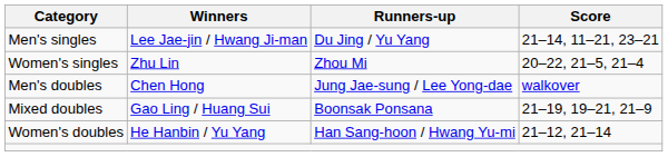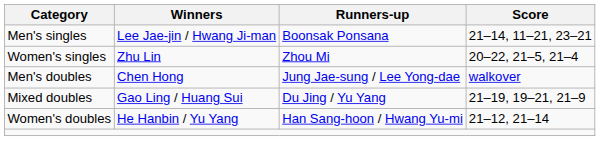 <table class=wikitable style="white-space:nowrap;">
 <tr>
 <th>Category</th>
 <th>Winners</th>
 <th>Runners-up</th>
 <th>Score</th>
 </tr>
 <tr>
 <td>Men's singles</td>
 <td> <a href='#'>Lee Jae-jin</a> / <a href='#'>Hwang Ji-man</a></td>
-<td> <a href='#'>Du Jing</a> / <a href='#'>Yu Yang</a></td>
+<td> <a href='#'>Boonsak Ponsana</a></td>
 <td>21–14, 11–21, 23–21</td>
 </tr>
 <tr>
 <td>Women's singles</td>
 <td> <a href='#'>Zhu Lin</a></td>
 <td> <a href='#'>Zhou Mi</a></td>
 <td>20–22, 21–5, 21–4</td>
 </tr>
 <tr>
 <td>Men's doubles</td>
 <td> <a href='#'>Chen Hong</a></td>
 <td> <a href='#'>Jung Jae-sung</a> / <a href='#'>Lee Yong-dae</a></td>
 <td><a href='#'>walkover</a></td>
 </tr>
 <tr>
 <td>Mixed doubles</td>
 <td> <a href='#'>Gao Ling</a> / <a href='#'>Huang Sui</a></td>
-<td> <a href='#'>Boonsak Ponsana</a></td>
+<td> <a href='#'>Du Jing</a> / <a href='#'>Yu Yang</a></td>
 <td>21–19, 19–21, 21–9</td>
 </tr>
 <tr>
 <td>Women's doubles</td>
 <td> <a href='#'>He Hanbin</a> / <a href='#'>Yu Yang</a></td>
 <td> <a href='#'>Han Sang-hoon</a> / <a href='#'>Hwang Yu-mi</a></td>
 <td>21–12, 21–14</td>
 </tr>
 <tr>
 <td colspan=5 align=center></td>
 </tr>
 </table>
